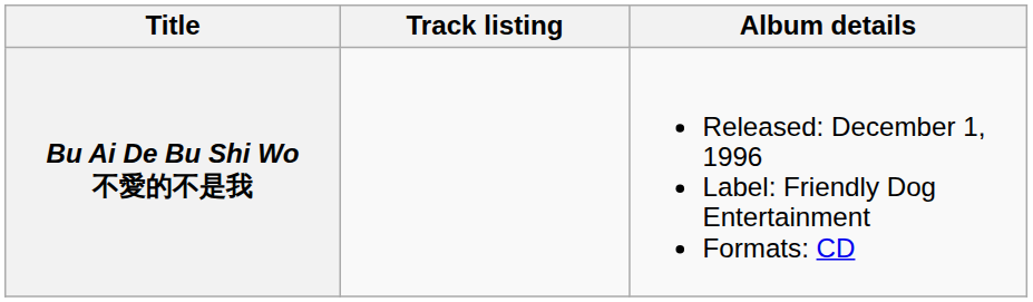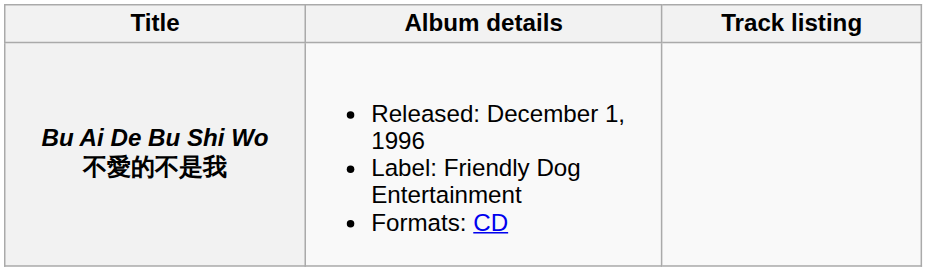 <table class="wikitable plainrowheaders" style="text-align:center;">
 <tr>
 <th style="width:15em;">Title</th>
+<th style="width:16em;">Album details</th>
 <th style="width:200px;">Track listing</th>
-<th style="width:16em;">Album details</th>
 </tr>
 <tr>
 <th scope="row"><em>Bu Ai De Bu Shi Wo</em> <br>不愛的不是我</th>
+<td align="left"><br><ul><li>Released: December 1, 1996</li><li>Label: Friendly Dog Entertainment</li><li>Formats: <a href='#'>CD</a></li></ul></td>
 <td align="center"></td>
-<td align="left"><br><ul><li>Released: December 1, 1996</li><li>Label: Friendly Dog Entertainment</li><li>Formats: <a href='#'>CD</a></li></ul></td>
 </tr>
 </table>
